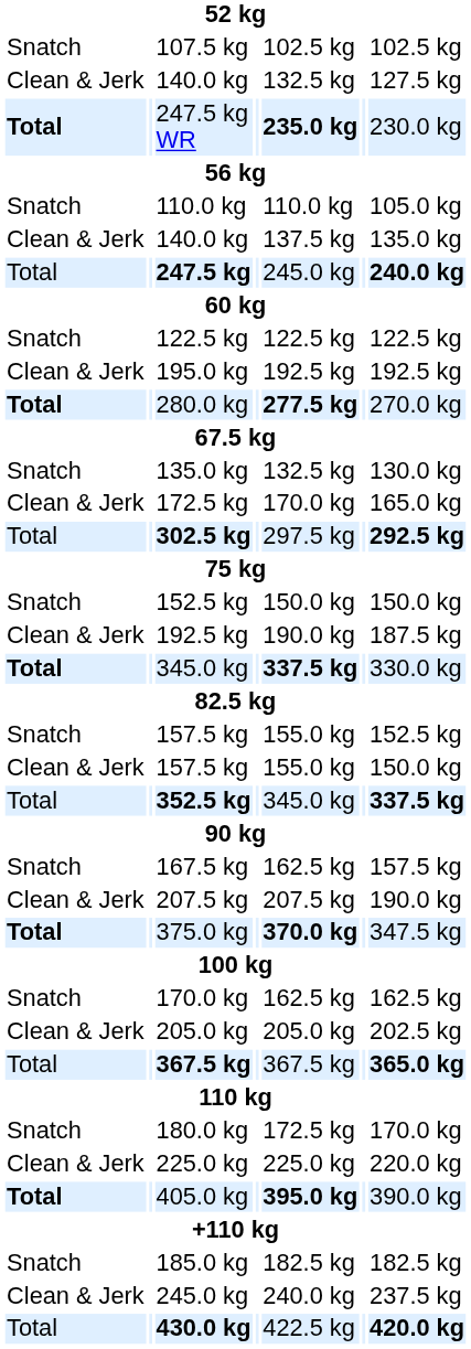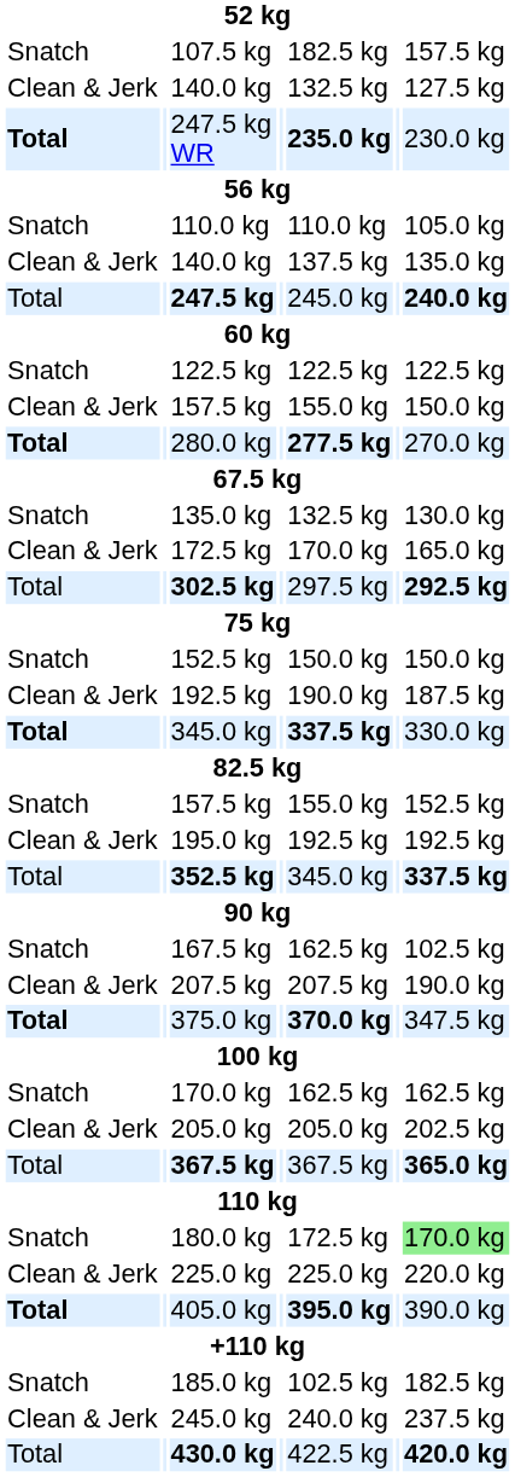 <table>
 <tr>
 <th colspan=7>52 kg</th>
 </tr>
 <tr>
 <td>Snatch</td>
 <td></td>
 <td>107.5 kg</td>
 <td></td>
-<td>102.5 kg</td>
+<td>182.5 kg</td>
 <td></td>
-<td>102.5 kg</td>
+<td>157.5 kg</td>
 </tr>
 <tr>
 <td>Clean & Jerk</td>
 <td></td>
 <td>140.0 kg</td>
 <td></td>
 <td>132.5 kg</td>
 <td></td>
 <td>127.5 kg</td>
 </tr>
 <tr bgcolor=#dfefff>
 <td><strong>Total</strong></td>
 <td><strong></td>
 <td></strong>247.5 kg<strong><br></strong><a href='#'>WR</a><strong></td>
 <td></strong></td>
 <td><strong>235.0 kg</strong></td>
 <td><strong></td>
 <td></strong>230.0 kg<strong></td>
 </tr>
 <tr>
 <th colspan=7>56 kg</th>
 </tr>
 <tr>
 <td>Snatch</td>
 <td></td>
 <td>110.0 kg</td>
 <td></td>
 <td>110.0 kg</td>
 <td></td>
 <td>105.0 kg</td>
 </tr>
 <tr>
 <td>Clean & Jerk</td>
 <td></td>
 <td>140.0 kg</td>
 <td></td>
 <td>137.5 kg</td>
 <td></td>
 <td>135.0 kg</td>
 </tr>
 <tr bgcolor=#dfefff>
 <td></strong>Total<strong></td>
 <td></strong></td>
 <td><strong>247.5 kg</strong></td>
 <td><strong></td>
 <td></strong>245.0 kg<strong></td>
 <td></strong></td>
 <td><strong>240.0 kg</strong></td>
 </tr>
 <tr>
 <th colspan=7>60 kg</th>
 </tr>
 <tr>
 <td>Snatch</td>
 <td></td>
 <td>122.5 kg</td>
 <td></td>
 <td>122.5 kg</td>
 <td></td>
 <td>122.5 kg</td>
 </tr>
 <tr>
 <td>Clean & Jerk</td>
 <td></td>
-<td>195.0 kg</td>
+<td>157.5 kg</td>
 <td></td>
-<td>192.5 kg</td>
+<td>155.0 kg</td>
 <td></td>
-<td>192.5 kg</td>
+<td>150.0 kg</td>
 </tr>
 <tr bgcolor=#dfefff>
 <td><strong>Total</strong></td>
 <td><strong></td>
 <td></strong>280.0 kg<strong></td>
 <td></strong></td>
 <td><strong>277.5 kg</strong></td>
 <td><strong></td>
 <td></strong>270.0 kg<strong></td>
 </tr>
 <tr>
 <th colspan=7>67.5 kg</th>
 </tr>
 <tr>
 <td>Snatch</td>
 <td></td>
 <td>135.0 kg</td>
 <td></td>
 <td>132.5 kg</td>
 <td></td>
 <td>130.0 kg</td>
 </tr>
 <tr>
 <td>Clean & Jerk</td>
 <td></td>
 <td>172.5 kg</td>
 <td></td>
 <td>170.0 kg</td>
 <td></td>
 <td>165.0 kg</td>
 </tr>
 <tr bgcolor=#dfefff>
 <td></strong>Total<strong></td>
 <td></strong></td>
 <td><strong>302.5 kg</strong></td>
 <td><strong></td>
 <td></strong>297.5 kg<strong></td>
 <td></strong></td>
 <td><strong>292.5 kg</strong></td>
 </tr>
 <tr>
 <th colspan=7>75 kg</th>
 </tr>
 <tr>
 <td>Snatch</td>
 <td></td>
 <td>152.5 kg</td>
 <td></td>
 <td>150.0 kg</td>
 <td></td>
 <td>150.0 kg</td>
 </tr>
 <tr>
 <td>Clean & Jerk</td>
 <td></td>
 <td>192.5 kg</td>
 <td></td>
 <td>190.0 kg</td>
 <td></td>
 <td>187.5 kg</td>
 </tr>
 <tr bgcolor=#dfefff>
 <td><strong>Total</strong></td>
 <td><strong></td>
 <td></strong>345.0 kg<strong></td>
 <td></strong></td>
 <td><strong>337.5 kg</strong></td>
 <td><strong></td>
 <td></strong>330.0 kg<strong></td>
 </tr>
 <tr>
 <th colspan=7>82.5 kg</th>
 </tr>
 <tr>
 <td>Snatch</td>
 <td></td>
 <td>157.5 kg</td>
 <td></td>
 <td>155.0 kg</td>
 <td></td>
 <td>152.5 kg</td>
 </tr>
 <tr>
 <td>Clean & Jerk</td>
 <td></td>
-<td>157.5 kg</td>
+<td>195.0 kg</td>
 <td></td>
-<td>155.0 kg</td>
+<td>192.5 kg</td>
 <td></td>
-<td>150.0 kg</td>
+<td>192.5 kg</td>
 </tr>
 <tr bgcolor=#dfefff>
 <td></strong>Total<strong></td>
 <td></strong></td>
 <td><strong>352.5 kg</strong></td>
 <td><strong></td>
 <td></strong>345.0 kg<strong></td>
 <td></strong></td>
 <td><strong>337.5 kg</strong></td>
 </tr>
 <tr>
 <th colspan=7>90 kg</th>
 </tr>
 <tr>
 <td>Snatch</td>
 <td></td>
 <td>167.5 kg</td>
 <td></td>
 <td>162.5 kg</td>
 <td></td>
-<td>157.5 kg</td>
+<td>102.5 kg</td>
 </tr>
 <tr>
 <td>Clean & Jerk</td>
 <td></td>
 <td>207.5 kg</td>
 <td></td>
 <td>207.5 kg</td>
 <td></td>
 <td>190.0 kg</td>
 </tr>
 <tr bgcolor=#dfefff>
 <td><strong>Total</strong></td>
 <td><strong></td>
 <td></strong>375.0 kg<strong></td>
 <td></strong></td>
 <td><strong>370.0 kg</strong></td>
 <td><strong></td>
 <td></strong>347.5 kg<strong></td>
 </tr>
 <tr>
 <th colspan=7>100 kg</th>
 </tr>
 <tr>
 <td>Snatch</td>
 <td></td>
 <td>170.0 kg</td>
 <td></td>
 <td>162.5 kg</td>
 <td></td>
 <td>162.5 kg</td>
 </tr>
 <tr>
 <td>Clean & Jerk</td>
 <td></td>
 <td>205.0 kg</td>
 <td></td>
 <td>205.0 kg</td>
 <td></td>
 <td>202.5 kg</td>
 </tr>
 <tr bgcolor=#dfefff>
 <td></strong>Total<strong></td>
 <td></strong></td>
 <td><strong>367.5 kg</strong></td>
 <td><strong></td>
 <td></strong>367.5 kg<strong></td>
 <td></strong></td>
 <td><strong>365.0 kg</strong></td>
 </tr>
 <tr>
 <th colspan=7>110 kg</th>
 </tr>
 <tr>
 <td>Snatch</td>
 <td></td>
 <td>180.0 kg</td>
 <td></td>
 <td>172.5 kg</td>
 <td></td>
-<td>170.0 kg</td>
+<td style="background: lightgreen;">170.0 kg</td>
 </tr>
 <tr>
 <td>Clean & Jerk</td>
 <td></td>
 <td>225.0 kg</td>
 <td></td>
 <td>225.0 kg</td>
 <td></td>
 <td>220.0 kg</td>
 </tr>
 <tr bgcolor=#dfefff>
 <td><strong>Total</strong></td>
 <td><strong></td>
 <td></strong>405.0 kg<strong></td>
 <td></strong></td>
 <td><strong>395.0 kg</strong></td>
 <td><strong></td>
 <td></strong>390.0 kg<strong></td>
 </tr>
 <tr>
 <th colspan=7>+110 kg</th>
 </tr>
 <tr>
 <td>Snatch</td>
 <td></td>
 <td>185.0 kg</td>
 <td></td>
-<td>182.5 kg</td>
+<td>102.5 kg</td>
 <td></td>
 <td>182.5 kg</td>
 </tr>
 <tr>
 <td>Clean & Jerk</td>
 <td></td>
 <td>245.0 kg</td>
 <td></td>
 <td>240.0 kg</td>
 <td></td>
 <td>237.5 kg</td>
 </tr>
 <tr bgcolor=#dfefff>
 <td></strong>Total<strong></td>
 <td></strong></td>
 <td><strong>430.0 kg</strong></td>
 <td><strong></td>
 <td></strong>422.5 kg<strong></td>
 <td></strong></td>
 <td><strong>420.0 kg</strong></td>
 </tr>
 </table>
